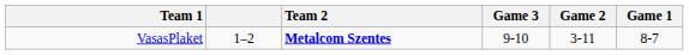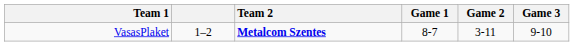 <table class=wikitable style="text-align:center">
 <tr>
 <th style="width:225px; text-align:right;">Team 1</th>
 <th style="width:80px;"></th>
 <th style="width:225px; text-align:left;">Team 2</th>
+<th style="width:70px;">Game 1</th>
+<th style="width:70px;">Game 2</th>
 <th style="width:70px;">Game 3</th>
-<th style="width:70px;">Game 2</th>
-<th style="width:70px;">Game 1</th>
 </tr>
 <tr>
 <td align=right> <a href='#'>VasasPlaket</a></td>
 <td>1–2</td>
 <td align=left> <strong><a href='#'>Metalcom Szentes</a></strong></td>
+<td>8-7</td>
+<td>3-11</td>
 <td>9-10</td>
-<td>3-11</td>
-<td>8-7</td>
 </tr>
 </table>
